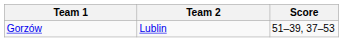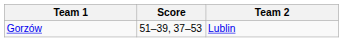 <table class="wikitable" style="font-size: 100%">
 <tr>
 <th width=200>Team 1</th>
+<th width=100>Score</th>
 <th width=200>Team 2</th>
-<th width=100>Score</th>
 </tr>
 <tr>
 <td><a href='#'>Gorzów</a></td>
+<td>51–39, 37–53</td>
 <td><a href='#'>Lublin</a></td>
-<td>51–39, 37–53</td>
 </tr>
 </table>
